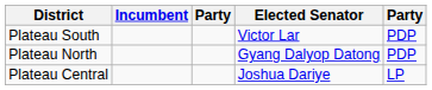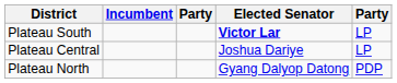 <table class="sortable wikitable" style="font-size:95%;line-height:14px;">
 <tr>
 <th class="unsortable">District</th>
 <th class="unsortable"><a href='#'>Incumbent</a></th>
 <th>Party</th>
 <th class="unsortable">Elected Senator</th>
 <th>Party</th>
 </tr>
 <tr>
 <td>Plateau South</td>
 <td></td>
 <td></td>
-<td><a href='#'>Victor Lar</a></td>
-<td><a href='#'>PDP</a></td>
+<td><strong><a href='#'>Victor Lar</a></strong></td>
+<td><a href='#'>LP</a></td>
+</tr>
+<tr>
+<td>Plateau Central</td>
+<td></td>
+<td></td>
+<td><a href='#'>Joshua Dariye</a></td>
+<td><a href='#'>LP</a></td>
 </tr>
 <tr>
 <td>Plateau North</td>
 <td></td>
 <td></td>
 <td><a href='#'>Gyang Dalyop Datong</a></td>
 <td><a href='#'>PDP</a></td>
 </tr>
-<tr>
-<td>Plateau Central</td>
-<td></td>
-<td></td>
-<td><a href='#'>Joshua Dariye</a></td>
-<td><a href='#'>LP</a></td>
-</tr>
 </table>
